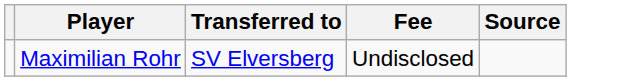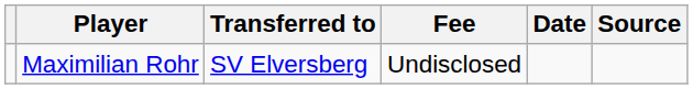 <table class="wikitable plainrowheaders sortable">
 <tr>
 <th></th>
 <th scope="col">Player</th>
 <th>Transferred to</th>
 <th style="width: 80px;">Fee</th>
+<th scope="col">Date</th>
 <th scope="col">Source</th>
 </tr>
 <tr>
 <td align="center"></td>
 <td> <a href='#'>Maximilian Rohr</a></td>
 <td> <a href='#'>SV Elversberg</a></td>
 <td>Undisclosed</td>
 <td></td>
+<td></td>
 </tr>
 </table>
